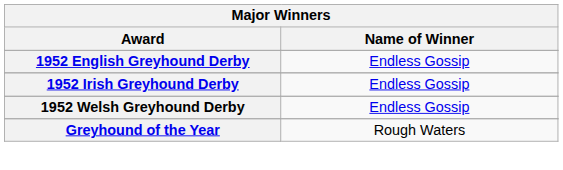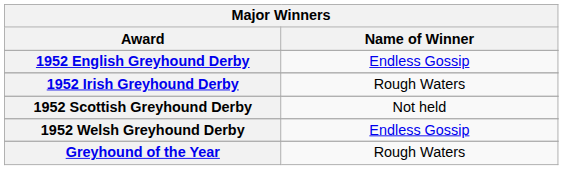 <table class="wikitable">
 <tr>
 <th colspan="2">Major Winners</th>
 </tr>
 <tr>
 <th width=300>Award</th>
 <th width=300>Name of Winner</th>
 </tr>
 <tr>
 </tr>
 <tr align=center>
 <th><a href='#'>1952 English Greyhound Derby</a></th>
 <td><a href='#'>Endless Gossip</a></td>
 </tr>
 <tr>
 </tr>
 <tr align=center>
 <th><a href='#'>1952 Irish Greyhound Derby</a></th>
-<td><a href='#'>Endless Gossip</a></td>
+<td>Rough Waters </td>
 </tr>
 <tr>
+</tr>
+<tr align=center>
+<th>1952 Scottish Greyhound Derby</th>
+<td>Not held </td>
 </tr>
 <tr>
 </tr>
 <tr align=center>
 <th>1952 Welsh Greyhound Derby</th>
 <td><a href='#'>Endless Gossip</a></td>
 </tr>
 <tr>
 </tr>
 <tr align=center>
 <th><a href='#'>Greyhound of the Year</a></th>
 <td>Rough Waters </td>
 </tr>
 </table>
